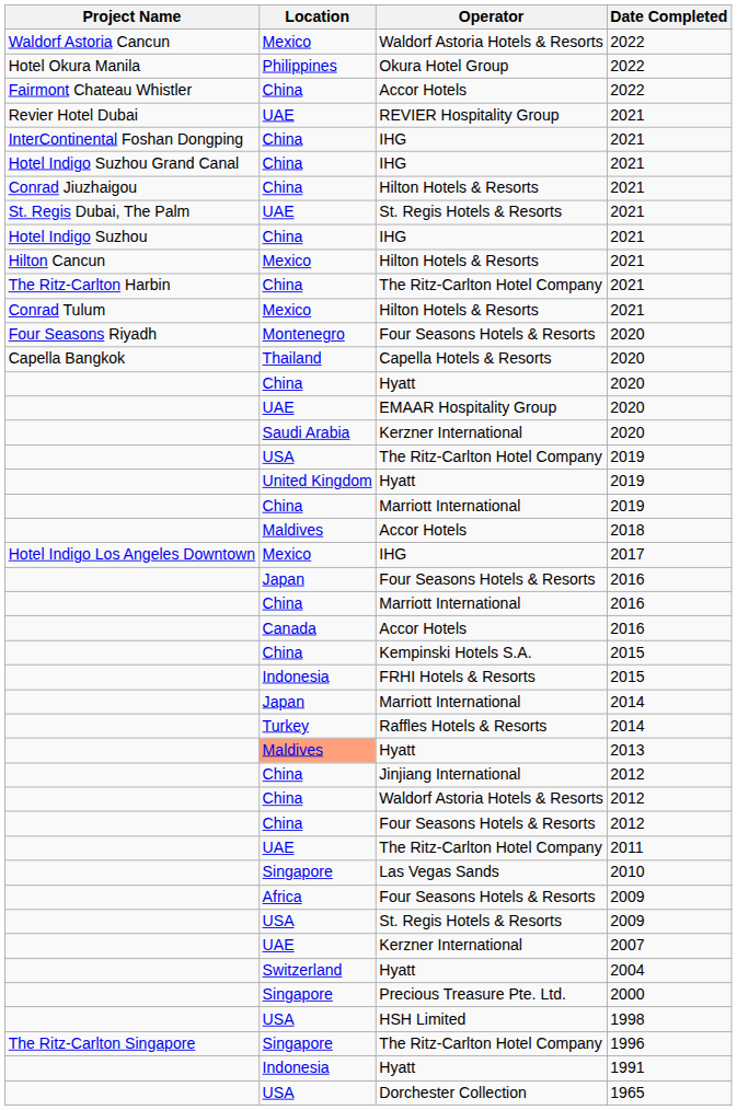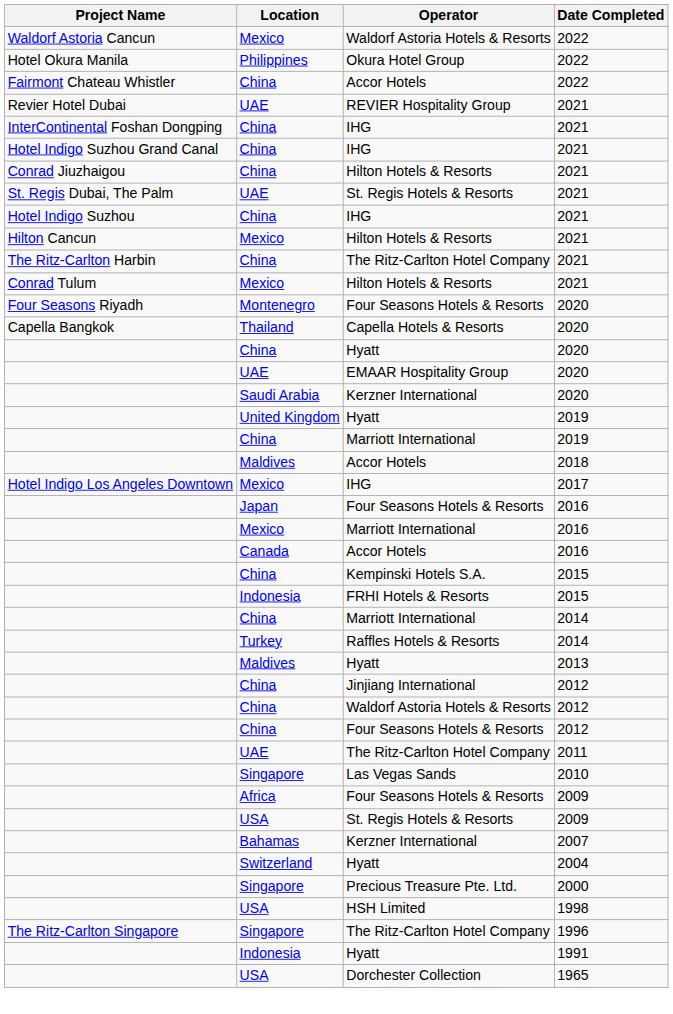 <table class="wikitable sortable">
 <tr>
 <th>Project Name</th>
 <th>Location</th>
 <th>Operator</th>
 <th>Date Completed</th>
 </tr>
 <tr>
 <td><a href='#'>Waldorf Astoria</a> Cancun</td>
 <td><a href='#'>Mexico</a></td>
 <td>Waldorf Astoria Hotels & Resorts</td>
 <td>2022</td>
 </tr>
 <tr>
 <td>Hotel Okura Manila</td>
 <td><a href='#'>Philippines</a></td>
 <td>Okura Hotel Group</td>
 <td>2022</td>
 </tr>
 <tr>
 <td><a href='#'>Fairmont</a> Chateau Whistler</td>
 <td><a href='#'>China</a></td>
 <td>Accor Hotels</td>
 <td>2022</td>
 </tr>
 <tr>
 <td>Revier Hotel Dubai</td>
 <td><a href='#'>UAE</a></td>
 <td>REVIER Hospitality Group</td>
 <td>2021</td>
 </tr>
 <tr>
 <td><a href='#'>InterContinental</a> Foshan Dongping</td>
 <td><a href='#'>China</a></td>
 <td>IHG</td>
 <td>2021</td>
 </tr>
 <tr>
 <td><a href='#'>Hotel Indigo</a> Suzhou Grand Canal</td>
 <td><a href='#'>China</a></td>
 <td>IHG</td>
 <td>2021</td>
 </tr>
 <tr>
 <td><a href='#'>Conrad</a> Jiuzhaigou</td>
 <td><a href='#'>China</a></td>
 <td>Hilton Hotels & Resorts</td>
 <td>2021</td>
 </tr>
 <tr>
 <td><a href='#'>St. Regis</a> Dubai, The Palm</td>
 <td><a href='#'>UAE</a></td>
 <td>St. Regis Hotels & Resorts</td>
 <td>2021</td>
 </tr>
 <tr>
 <td><a href='#'>Hotel Indigo</a> Suzhou</td>
 <td><a href='#'>China</a></td>
 <td>IHG</td>
 <td>2021</td>
 </tr>
 <tr>
 <td><a href='#'>Hilton</a> Cancun</td>
 <td><a href='#'>Mexico</a></td>
 <td>Hilton Hotels & Resorts</td>
 <td>2021</td>
 </tr>
 <tr>
 <td><a href='#'>The Ritz-Carlton</a> Harbin</td>
 <td><a href='#'>China</a></td>
 <td>The Ritz-Carlton Hotel Company</td>
 <td>2021</td>
 </tr>
 <tr>
 <td><a href='#'>Conrad</a> Tulum</td>
 <td><a href='#'>Mexico</a></td>
 <td>Hilton Hotels & Resorts</td>
 <td>2021</td>
 </tr>
 <tr>
 <td><a href='#'>Four Seasons</a> Riyadh</td>
 <td><a href='#'>Montenegro</a></td>
 <td>Four Seasons Hotels & Resorts</td>
 <td>2020</td>
 </tr>
 <tr>
 <td>Capella Bangkok</td>
 <td><a href='#'>Thailand</a></td>
 <td>Capella Hotels & Resorts</td>
 <td>2020</td>
 </tr>
 <tr>
 <td></td>
 <td><a href='#'>China</a></td>
 <td>Hyatt</td>
 <td>2020</td>
 </tr>
 <tr>
 <td></td>
 <td><a href='#'>UAE</a></td>
 <td>EMAAR Hospitality Group</td>
 <td>2020</td>
 </tr>
 <tr>
 <td></td>
 <td><a href='#'>Saudi Arabia</a></td>
 <td>Kerzner International</td>
 <td>2020</td>
 </tr>
 <tr>
-<td></td>
-<td><a href='#'>USA</a></td>
-<td>The Ritz-Carlton Hotel Company</td>
-<td>2019</td>
-</tr>
-<tr>
 <td> </td>
 <td><a href='#'>United Kingdom</a></td>
 <td>Hyatt</td>
 <td>2019</td>
 </tr>
 <tr>
 <td></td>
 <td><a href='#'>China</a></td>
 <td>Marriott International</td>
 <td>2019</td>
 </tr>
 <tr>
 <td></td>
 <td><a href='#'>Maldives</a></td>
 <td>Accor Hotels</td>
 <td>2018</td>
 </tr>
 <tr>
 <td><a href='#'>Hotel Indigo Los Angeles Downtown</a></td>
 <td><a href='#'>Mexico</a></td>
 <td>IHG</td>
 <td>2017</td>
 </tr>
 <tr>
 <td></td>
 <td><a href='#'>Japan</a></td>
 <td>Four Seasons Hotels & Resorts</td>
 <td>2016</td>
 </tr>
 <tr>
 <td></td>
-<td><a href='#'>China</a></td>
+<td><a href='#'>Mexico</a></td>
 <td>Marriott International</td>
 <td>2016</td>
 </tr>
 <tr>
 <td></td>
 <td><a href='#'>Canada</a></td>
 <td>Accor Hotels</td>
 <td>2016</td>
 </tr>
 <tr>
 <td></td>
 <td><a href='#'>China</a></td>
 <td>Kempinski Hotels S.A.</td>
 <td>2015</td>
 </tr>
 <tr>
 <td></td>
 <td><a href='#'>Indonesia</a></td>
 <td>FRHI Hotels & Resorts</td>
 <td>2015</td>
 </tr>
 <tr>
 <td></td>
-<td><a href='#'>Japan</a></td>
+<td><a href='#'>China</a></td>
 <td>Marriott International</td>
 <td>2014</td>
 </tr>
 <tr>
 <td></td>
 <td><a href='#'>Turkey</a></td>
 <td>Raffles Hotels & Resorts</td>
 <td>2014</td>
 </tr>
 <tr>
 <td></td>
-<td style="background: lightsalmon;"><a href='#'>Maldives</a></td>
+<td><a href='#'>Maldives</a></td>
 <td>Hyatt</td>
 <td>2013</td>
 </tr>
 <tr>
 <td></td>
 <td><a href='#'>China</a></td>
 <td>Jinjiang International</td>
 <td>2012</td>
 </tr>
 <tr>
 <td></td>
 <td><a href='#'>China</a></td>
 <td>Waldorf Astoria Hotels & Resorts</td>
 <td>2012</td>
 </tr>
 <tr>
 <td></td>
 <td><a href='#'>China</a></td>
 <td>Four Seasons Hotels & Resorts</td>
 <td>2012</td>
 </tr>
 <tr>
 <td></td>
 <td><a href='#'>UAE</a></td>
 <td>The Ritz-Carlton Hotel Company</td>
 <td>2011</td>
 </tr>
 <tr>
 <td></td>
 <td><a href='#'>Singapore</a></td>
 <td>Las Vegas Sands</td>
 <td>2010</td>
 </tr>
 <tr>
 <td></td>
 <td><a href='#'>Africa</a></td>
 <td>Four Seasons Hotels & Resorts</td>
 <td>2009</td>
 </tr>
 <tr>
 <td></td>
 <td><a href='#'>USA</a></td>
 <td>St. Regis Hotels & Resorts</td>
 <td>2009</td>
 </tr>
 <tr>
 <td></td>
-<td><a href='#'>UAE</a></td>
+<td><a href='#'>Bahamas</a></td>
 <td>Kerzner International</td>
 <td>2007</td>
 </tr>
 <tr>
 <td></td>
 <td><a href='#'>Switzerland</a></td>
 <td>Hyatt</td>
 <td>2004</td>
 </tr>
 <tr>
 <td></td>
 <td><a href='#'>Singapore</a></td>
 <td>Precious Treasure Pte. Ltd.</td>
 <td>2000</td>
 </tr>
 <tr>
 <td></td>
 <td><a href='#'>USA</a></td>
 <td>HSH Limited</td>
 <td>1998</td>
 </tr>
 <tr>
 <td><a href='#'>The Ritz-Carlton Singapore</a></td>
 <td><a href='#'>Singapore</a></td>
 <td>The Ritz-Carlton Hotel Company</td>
 <td>1996</td>
 </tr>
 <tr>
 <td></td>
 <td><a href='#'>Indonesia</a></td>
 <td>Hyatt</td>
 <td>1991</td>
 </tr>
 <tr>
 <td></td>
 <td><a href='#'>USA</a></td>
 <td>Dorchester Collection</td>
 <td>1965</td>
 </tr>
 </table>
